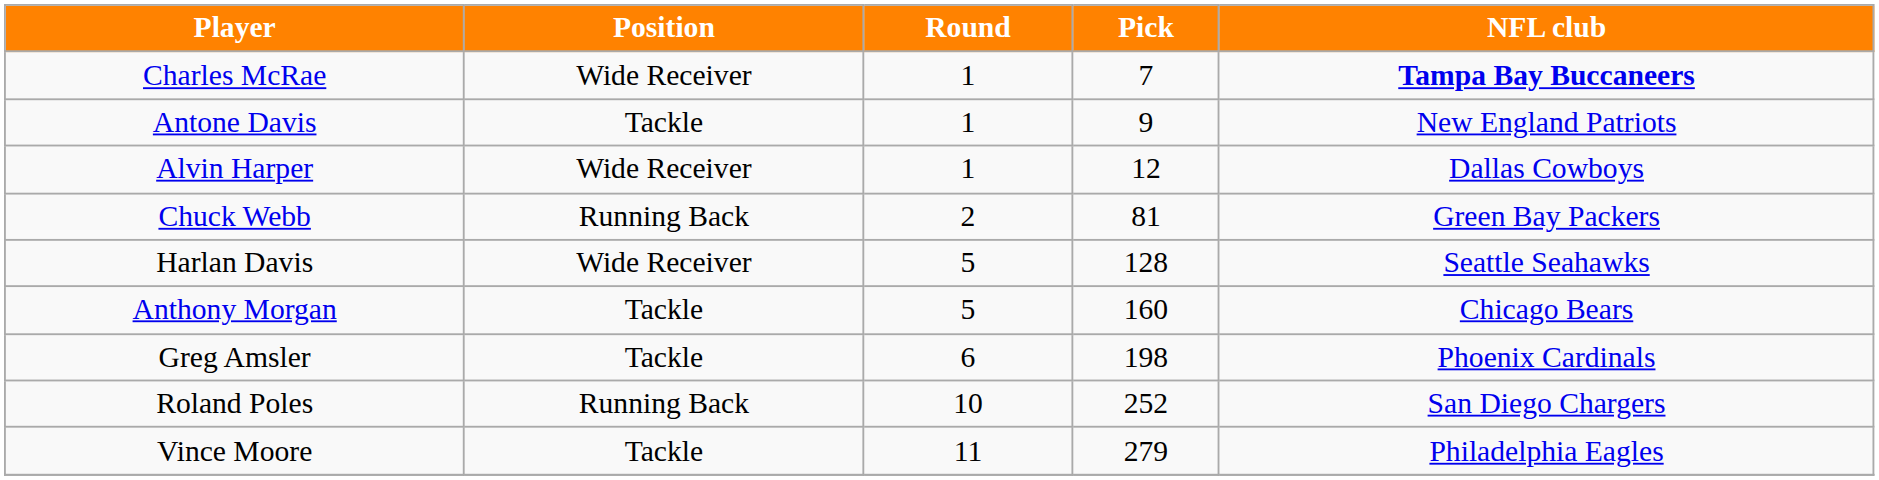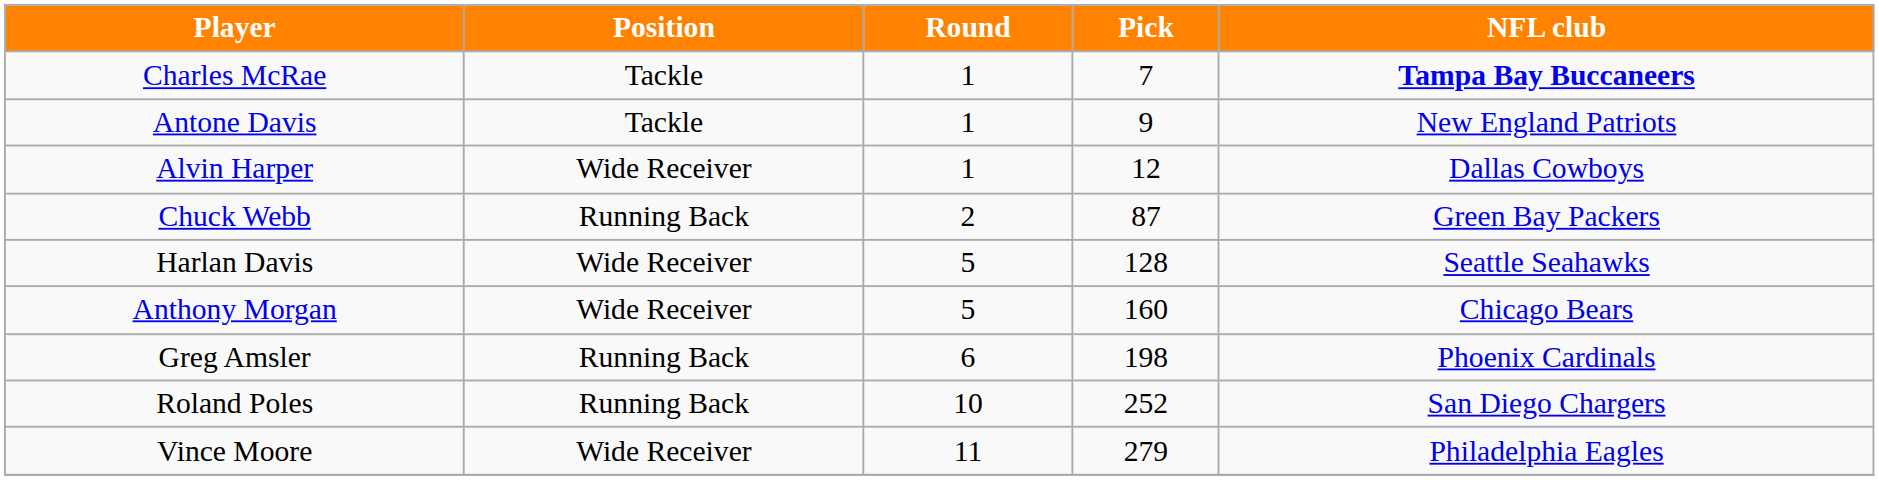 <table class="wikitable" width="80%">
 <tr align="center" style="background:#FF8200;color:#FFFFFF;">
 <td><strong>Player</strong></td>
 <td><strong>Position</strong></td>
 <td><strong>Round</strong></td>
 <td><strong>Pick</strong></td>
 <td><strong>NFL club</strong></td>
 </tr>
 <tr align="center" bgcolor="">
 <td><a href='#'>Charles McRae</a></td>
-<td>Wide Receiver</td>
+<td>Tackle</td>
 <td>1</td>
 <td>7</td>
 <td><strong><a href='#'>Tampa Bay Buccaneers</a></strong></td>
 </tr>
 <tr align="center" bgcolor="">
 <td><a href='#'>Antone Davis</a></td>
 <td>Tackle</td>
 <td>1</td>
 <td>9</td>
 <td><a href='#'>New England Patriots</a></td>
 </tr>
 <tr align="center" bgcolor="">
 <td><a href='#'>Alvin Harper</a></td>
 <td>Wide Receiver</td>
 <td>1</td>
 <td>12</td>
 <td><a href='#'>Dallas Cowboys</a></td>
 </tr>
 <tr align="center" bgcolor="">
 <td><a href='#'>Chuck Webb</a></td>
 <td>Running Back</td>
 <td>2</td>
-<td>81</td>
+<td>87</td>
 <td><a href='#'>Green Bay Packers</a></td>
 </tr>
 <tr align="center" bgcolor="">
 <td>Harlan Davis</td>
 <td>Wide Receiver</td>
 <td>5</td>
 <td>128</td>
 <td><a href='#'>Seattle Seahawks</a></td>
 </tr>
 <tr align="center" bgcolor="">
 <td><a href='#'>Anthony Morgan</a></td>
-<td>Tackle</td>
+<td>Wide Receiver</td>
 <td>5</td>
 <td>160</td>
 <td><a href='#'>Chicago Bears</a></td>
 </tr>
 <tr align="center" bgcolor="">
 <td>Greg Amsler</td>
-<td>Tackle</td>
+<td>Running Back</td>
 <td>6</td>
 <td>198</td>
 <td><a href='#'>Phoenix Cardinals</a></td>
 </tr>
 <tr align="center" bgcolor="">
 <td>Roland Poles</td>
 <td>Running Back</td>
 <td>10</td>
 <td>252</td>
 <td><a href='#'>San Diego Chargers</a></td>
 </tr>
 <tr align="center" bgcolor="">
 <td>Vince Moore</td>
-<td>Tackle</td>
+<td>Wide Receiver</td>
 <td>11</td>
 <td>279</td>
 <td><a href='#'>Philadelphia Eagles</a></td>
 </tr>
 <tr align="center" bgcolor="">
 </tr>
 </table>
